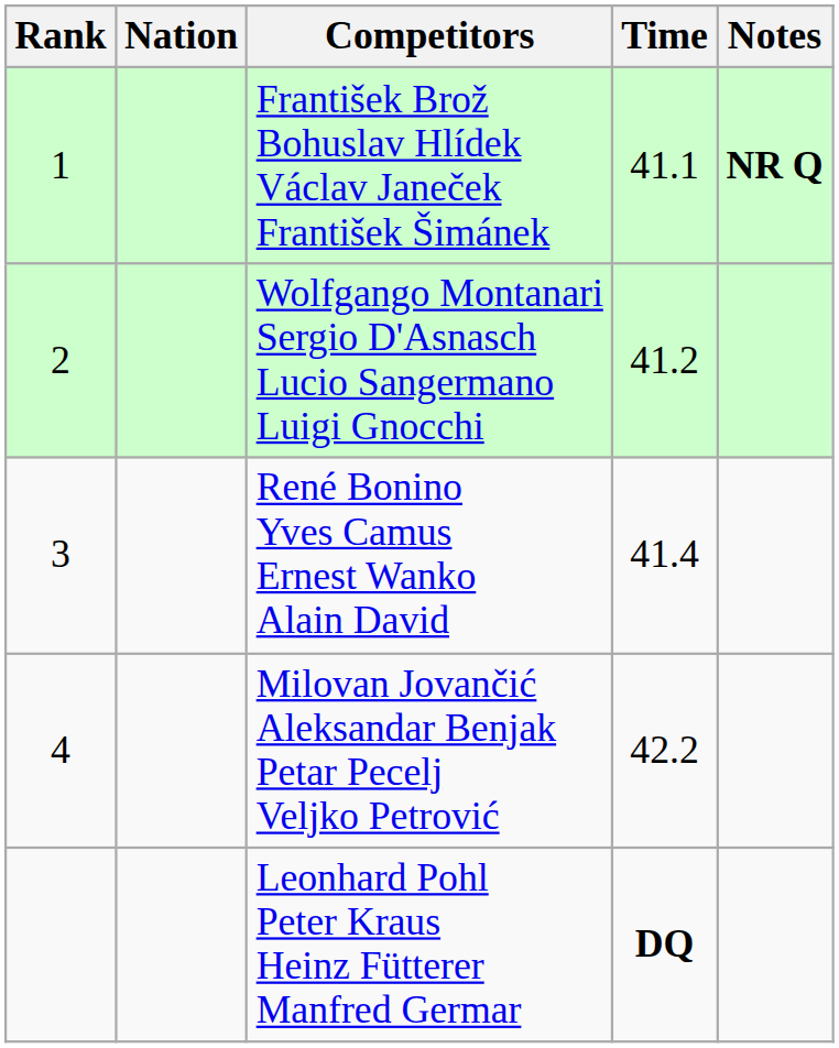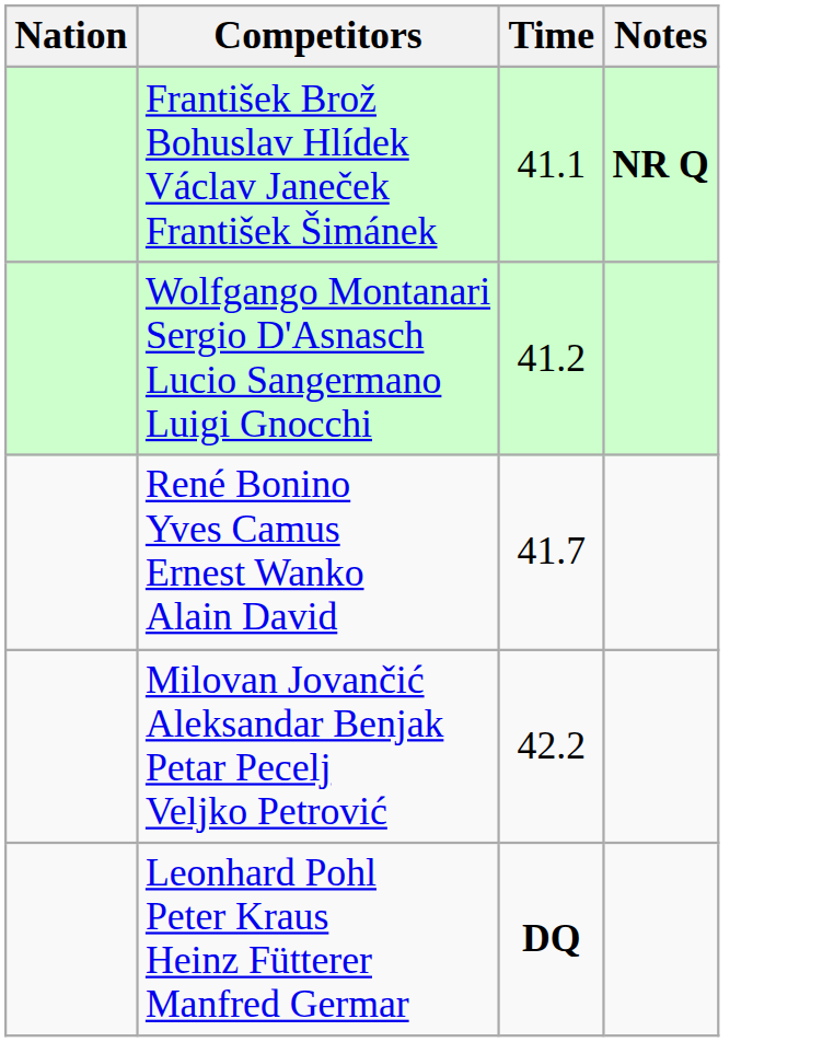 <table class="wikitable sortable" style="text-align:center">
 <tr>
-<th>Rank</th>
 <th>Nation</th>
 <th>Competitors</th>
 <th>Time</th>
 <th>Notes</th>
 </tr>
 <tr bgcolor=ccffcc>
-<td>1</td>
 <td align=left></td>
 <td align=left><a href='#'>František Brož</a><br><a href='#'>Bohuslav Hlídek</a><br><a href='#'>Václav Janeček</a><br><a href='#'>František Šimánek</a></td>
 <td>41.1</td>
 <td><strong>NR Q</strong></td>
 </tr>
 <tr bgcolor=ccffcc>
-<td>2</td>
 <td align=left></td>
 <td align=left><a href='#'>Wolfgango Montanari</a><br><a href='#'>Sergio D'Asnasch</a><br><a href='#'>Lucio Sangermano</a><br><a href='#'>Luigi Gnocchi</a></td>
 <td>41.2</td>
 <td></td>
 </tr>
 <tr>
-<td>3</td>
 <td align=left></td>
 <td align=left><a href='#'>René Bonino</a><br><a href='#'>Yves Camus</a><br><a href='#'>Ernest Wanko</a><br><a href='#'>Alain David</a></td>
-<td>41.4</td>
+<td>41.7</td>
 <td></td>
 </tr>
 <tr>
-<td>4</td>
 <td align=left></td>
 <td align=left><a href='#'>Milovan Jovančić</a><br><a href='#'>Aleksandar Benjak</a><br><a href='#'>Petar Pecelj</a><br><a href='#'>Veljko Petrović</a></td>
 <td>42.2</td>
 <td></td>
 </tr>
 <tr>
-<td></td>
 <td align=left></td>
 <td align=left><a href='#'>Leonhard Pohl</a><br><a href='#'>Peter Kraus</a><br><a href='#'>Heinz Fütterer</a><br><a href='#'>Manfred Germar</a></td>
 <td><strong>DQ</strong></td>
 <td></td>
 </tr>
 </table>
